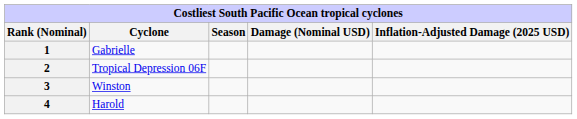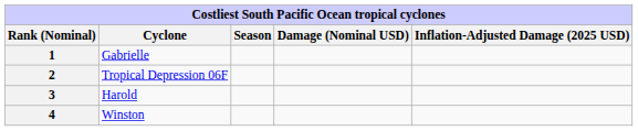 <table class="wikitable sortable">
 <tr>
 <th colspan="5" style="background:#ccf;">Costliest South Pacific Ocean tropical cyclones</th>
 </tr>
 <tr>
 <th>Rank (Nominal)</th>
 <th>Cyclone</th>
 <th>Season</th>
 <th>Damage (Nominal USD)</th>
 <th>Inflation-Adjusted Damage (2025 USD)</th>
 </tr>
 <tr>
 <th>1</th>
 <td><a href='#'>Gabrielle</a></td>
 <td></td>
 <td></td>
 <td></td>
 </tr>
 <tr>
 <th>2</th>
 <td><a href='#'>Tropical Depression 06F</a></td>
 <td></td>
 <td></td>
 <td></td>
 </tr>
 <tr>
 <th>3</th>
-<td><a href='#'>Winston</a></td>
+<td><a href='#'>Harold</a></td>
 <td></td>
 <td></td>
 <td></td>
 </tr>
 <tr>
 <th>4</th>
-<td><a href='#'>Harold</a></td>
+<td><a href='#'>Winston</a></td>
 <td></td>
 <td></td>
 <td></td>
 </tr>
 </table>
